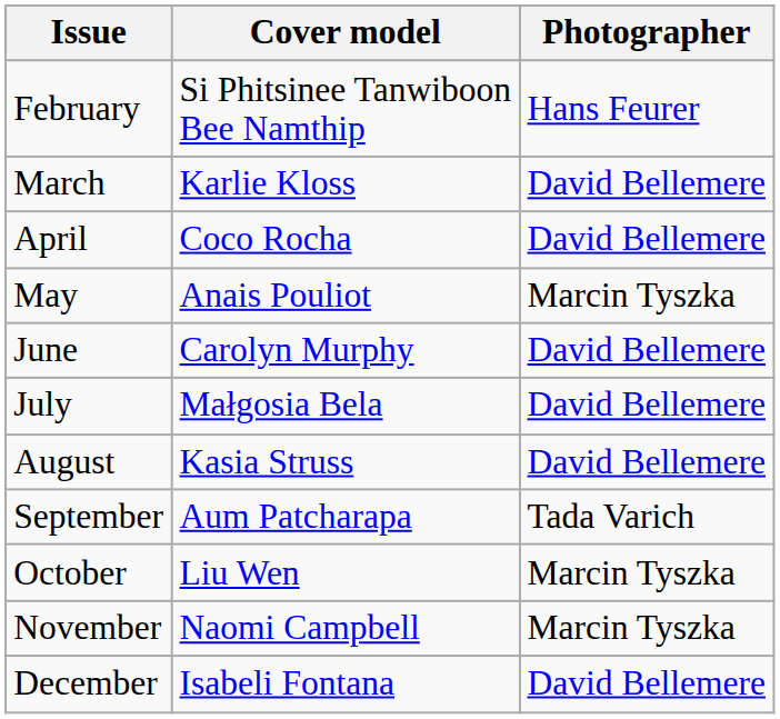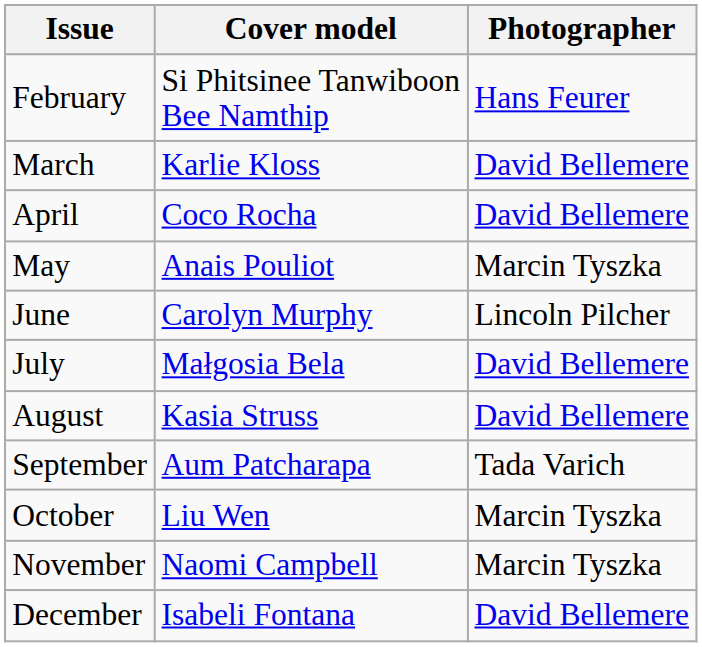 <table class="sortable wikitable">
 <tr>
 <th>Issue</th>
 <th>Cover model</th>
 <th>Photographer</th>
 </tr>
 <tr>
 <td>February</td>
 <td>Si Phitsinee Tanwiboon<br><a href='#'>Bee Namthip</a></td>
 <td><a href='#'>Hans Feurer</a></td>
 </tr>
 <tr>
 <td>March</td>
 <td><a href='#'>Karlie Kloss</a></td>
 <td><a href='#'>David Bellemere</a></td>
 </tr>
 <tr>
 <td>April</td>
 <td><a href='#'>Coco Rocha</a></td>
 <td><a href='#'>David Bellemere</a></td>
 </tr>
 <tr>
 <td>May</td>
 <td><a href='#'>Anais Pouliot</a></td>
 <td>Marcin Tyszka</td>
 </tr>
 <tr>
 <td>June</td>
 <td><a href='#'>Carolyn Murphy</a></td>
-<td><a href='#'>David Bellemere</a></td>
+<td>Lincoln Pilcher</td>
 </tr>
 <tr>
 <td>July</td>
 <td><a href='#'>Małgosia Bela</a></td>
 <td><a href='#'>David Bellemere</a></td>
 </tr>
 <tr>
 <td>August</td>
 <td><a href='#'>Kasia Struss</a></td>
 <td><a href='#'>David Bellemere</a></td>
 </tr>
 <tr>
 <td>September</td>
 <td><a href='#'>Aum Patcharapa</a></td>
 <td>Tada Varich</td>
 </tr>
 <tr>
 <td>October</td>
 <td><a href='#'>Liu Wen</a></td>
 <td>Marcin Tyszka</td>
 </tr>
 <tr>
 <td>November</td>
 <td><a href='#'>Naomi Campbell</a></td>
 <td>Marcin Tyszka</td>
 </tr>
 <tr>
 <td>December</td>
 <td><a href='#'>Isabeli Fontana</a></td>
 <td><a href='#'>David Bellemere</a></td>
 </tr>
 </table>
